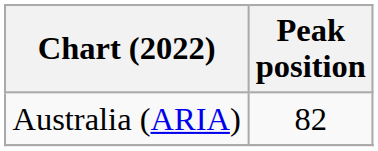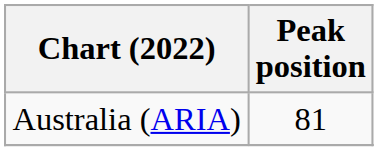 <table class="wikitable sortable">
 <tr>
 <th>Chart (2022)</th>
 <th>Peak<br>position</th>
 </tr>
 <tr>
 <td scope="row">Australia (<a href='#'>ARIA</a>)</td>
-<td align="center">82</td>
+<td align="center">81</td>
 </tr>
 <tr>
 </tr>
 <tr>
 </tr>
 </table>
